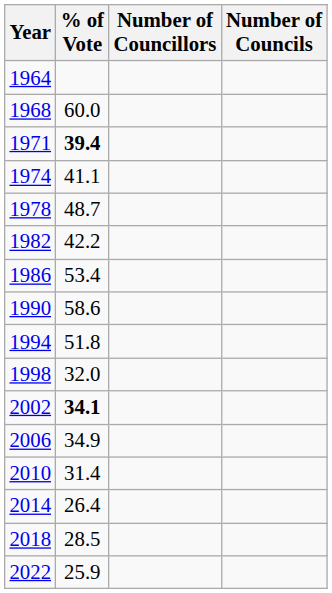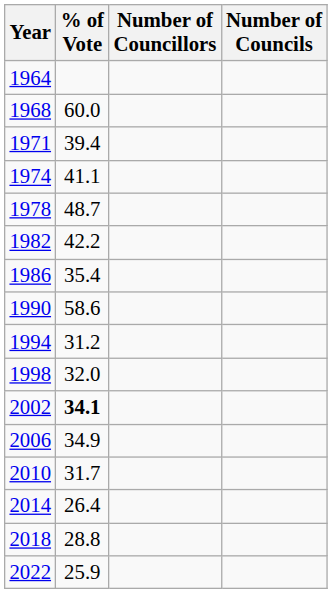 <table class="sortable wikitable">
 <tr>
 <th>Year</th>
 <th>% of<br>Vote</th>
 <th>Number of<br>Councillors</th>
 <th>Number of<br>Councils</th>
 </tr>
 <tr>
 <td align=center><a href='#'>1964</a></td>
 <td align=center></td>
 <td align=left></td>
 <td align=left></td>
 </tr>
 <tr>
 <td align=center><a href='#'>1968</a></td>
 <td align=center>60.0</td>
 <td align=left></td>
 <td align=left></td>
 </tr>
 <tr>
 <td align=center><a href='#'>1971</a></td>
-<td align=center><strong>39.4</strong></td>
+<td align=center>39.4</td>
 <td align=left></td>
 <td align=left></td>
 </tr>
 <tr>
 <td align=center><a href='#'>1974</a></td>
 <td align=center>41.1</td>
 <td align=left></td>
 <td align=left></td>
 </tr>
 <tr>
 <td align=center><a href='#'>1978</a></td>
 <td align=center>48.7</td>
 <td align=left></td>
 <td align=left></td>
 </tr>
 <tr>
 <td align=center><a href='#'>1982</a></td>
 <td align=center>42.2</td>
 <td align=left></td>
 <td align=left></td>
 </tr>
 <tr>
 <td align=center><a href='#'>1986</a></td>
-<td align=center>53.4</td>
+<td align=center>35.4</td>
 <td align=left></td>
 <td align=left></td>
 </tr>
 <tr>
 <td align=center><a href='#'>1990</a></td>
 <td align=center>58.6</td>
 <td align=left></td>
 <td align=left></td>
 </tr>
 <tr>
 <td align=center><a href='#'>1994</a></td>
-<td align=center>51.8</td>
+<td align=center>31.2</td>
 <td align=left></td>
 <td align=left></td>
 </tr>
 <tr>
 <td align=center><a href='#'>1998</a></td>
 <td align=center>32.0</td>
 <td align=left></td>
 <td align=left></td>
 </tr>
 <tr>
 <td align=center><a href='#'>2002</a></td>
 <td align=center><strong>34.1</strong></td>
 <td align=left></td>
 <td align=left></td>
 </tr>
 <tr>
 <td align=center><a href='#'>2006</a></td>
 <td align=center>34.9</td>
 <td align=left></td>
 <td align=left></td>
 </tr>
 <tr>
 <td align=center><a href='#'>2010</a></td>
-<td align=center>31.4</td>
+<td align=center>31.7</td>
 <td align=left></td>
 <td align=left></td>
 </tr>
 <tr>
 <td align=center><a href='#'>2014</a></td>
 <td align=center>26.4</td>
 <td align=left></td>
 <td align=left></td>
 </tr>
 <tr>
 <td align=center><a href='#'>2018</a></td>
-<td align=center>28.5</td>
+<td align=center>28.8</td>
 <td align=left></td>
 <td align=left></td>
 </tr>
 <tr>
 <td align=center><a href='#'>2022</a></td>
 <td align=center>25.9</td>
 <td align=left></td>
 <td align=left></td>
 </tr>
 </table>
